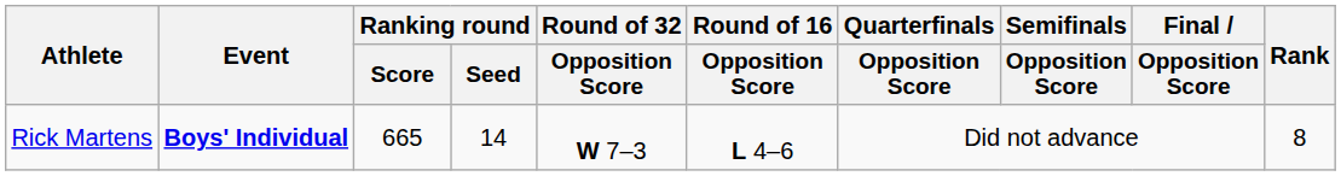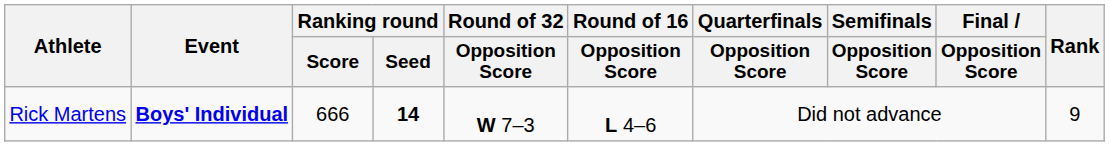 <table class="wikitable" style="font-size:90%;">
 <tr>
 <th rowspan="2">Athlete</th>
 <th rowspan="2">Event</th>
 <th colspan="2">Ranking round</th>
 <th>Round of 32</th>
 <th>Round of 16</th>
 <th>Quarterfinals</th>
 <th>Semifinals</th>
 <th>Final / </th>
 <th rowspan=2>Rank</th>
 </tr>
 <tr style="font-size:95%">
 <th>Score</th>
 <th>Seed</th>
 <th>Opposition<br>Score</th>
 <th>Opposition<br>Score</th>
 <th>Opposition<br>Score</th>
 <th>Opposition<br>Score</th>
 <th>Opposition<br>Score</th>
 </tr>
 <tr align=center>
 <td align=left><a href='#'>Rick Martens</a></td>
 <td><strong><a href='#'>Boys' Individual</a></strong></td>
-<td>665</td>
-<td>14</td>
+<td>666</td>
+<td><strong>14</strong></td>
 <td><br><strong>W</strong> 7–3</td>
 <td><br><strong>L</strong> 4–6</td>
 <td colspan=3>Did not advance</td>
-<td>8</td>
+<td>9</td>
 </tr>
 </table>
